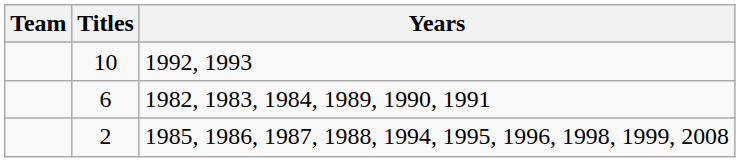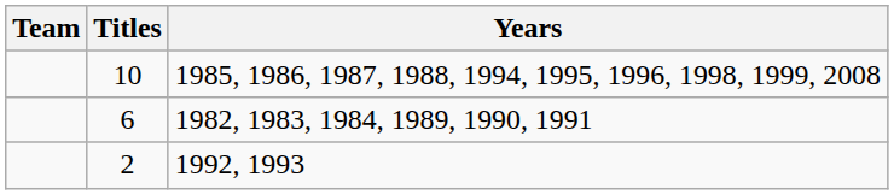 <table class="wikitable sortable" style="text-align:center">
 <tr>
 <th>Team</th>
 <th>Titles</th>
 <th>Years</th>
 </tr>
 <tr>
 <td style=><em></em></td>
 <td>10</td>
-<td align=left>1992, 1993</td>
+<td align=left>1985, 1986, 1987, 1988, 1994, 1995, 1996, 1998, 1999, 2008</td>
 </tr>
 <tr>
 <td style=><em></em></td>
 <td>6</td>
 <td align=left>1982, 1983, 1984, 1989, 1990, 1991</td>
 </tr>
 <tr>
 <td style=><em></em></td>
 <td>2</td>
-<td align=left>1985, 1986, 1987, 1988, 1994, 1995, 1996, 1998, 1999, 2008</td>
+<td align=left>1992, 1993</td>
 </tr>
 </table>
